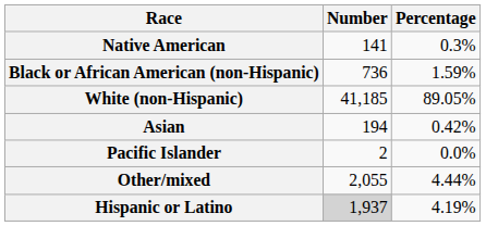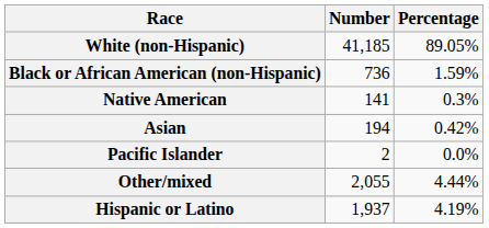 <table class="wikitable" style="text-align:right">
 <tr>
 <th scope="col">Race</th>
 <th scope="col">Number</th>
 <th scope="col">Percentage</th>
 </tr>
 <tr>
-<th scope="row">Native American</th>
-<td>141</td>
-<td>0.3%</td>
+<th scope="row">White (non-Hispanic)</th>
+<td>41,185</td>
+<td>89.05%</td>
 </tr>
 <tr>
 <th scope="row">Black or African American (non-Hispanic)</th>
 <td>736</td>
 <td>1.59%</td>
 </tr>
 <tr>
-<th scope="row">White (non-Hispanic)</th>
-<td>41,185</td>
-<td>89.05%</td>
+<th scope="row">Native American</th>
+<td>141</td>
+<td>0.3%</td>
 </tr>
 <tr>
 <th scope="row">Asian</th>
 <td>194</td>
 <td>0.42%</td>
 </tr>
 <tr>
 <th scope="row">Pacific Islander</th>
 <td>2</td>
 <td>0.0%</td>
 </tr>
 <tr>
 <th scope="row">Other/mixed</th>
 <td>2,055</td>
 <td>4.44%</td>
 </tr>
 <tr>
 <th scope="row">Hispanic or Latino</th>
-<td style="background: lightgrey;">1,937</td>
+<td>1,937</td>
 <td>4.19%</td>
 </tr>
 </table>
